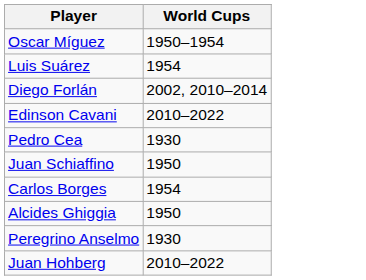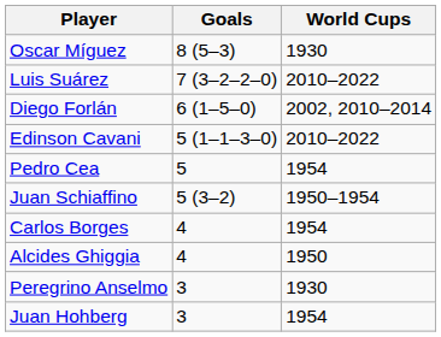 <table class="wikitable">
 <tr>
 <th>Player</th>
+<th>Goals</th>
 <th>World Cups</th>
 </tr>
 <tr>
 <td><a href='#'>Oscar Míguez</a></td>
-<td>1950–1954</td>
+<td>8 (5–3)</td>
+<td>1930</td>
 </tr>
 <tr>
 <td><a href='#'>Luis Suárez</a></td>
-<td>1954</td>
+<td>7 (3–2–2–0)</td>
+<td>2010–2022</td>
 </tr>
 <tr>
 <td><a href='#'>Diego Forlán</a></td>
+<td>6 (1–5–0)</td>
 <td>2002, 2010–2014</td>
 </tr>
 <tr>
 <td><a href='#'>Edinson Cavani</a></td>
+<td>5 (1–1–3–0)</td>
 <td>2010–2022</td>
 </tr>
 <tr>
 <td><a href='#'>Pedro Cea</a></td>
-<td>1930</td>
+<td>5</td>
+<td>1954</td>
 </tr>
 <tr>
 <td><a href='#'>Juan Schiaffino</a></td>
-<td>1950</td>
+<td>5 (3–2)</td>
+<td>1950–1954</td>
 </tr>
 <tr>
 <td><a href='#'>Carlos Borges</a></td>
+<td>4</td>
 <td>1954</td>
 </tr>
 <tr>
 <td><a href='#'>Alcides Ghiggia</a></td>
+<td>4</td>
 <td>1950</td>
 </tr>
 <tr>
 <td><a href='#'>Peregrino Anselmo</a></td>
+<td>3</td>
 <td>1930</td>
 </tr>
 <tr>
 <td><a href='#'>Juan Hohberg</a></td>
-<td>2010–2022</td>
+<td>3</td>
+<td>1954</td>
 </tr>
 </table>
